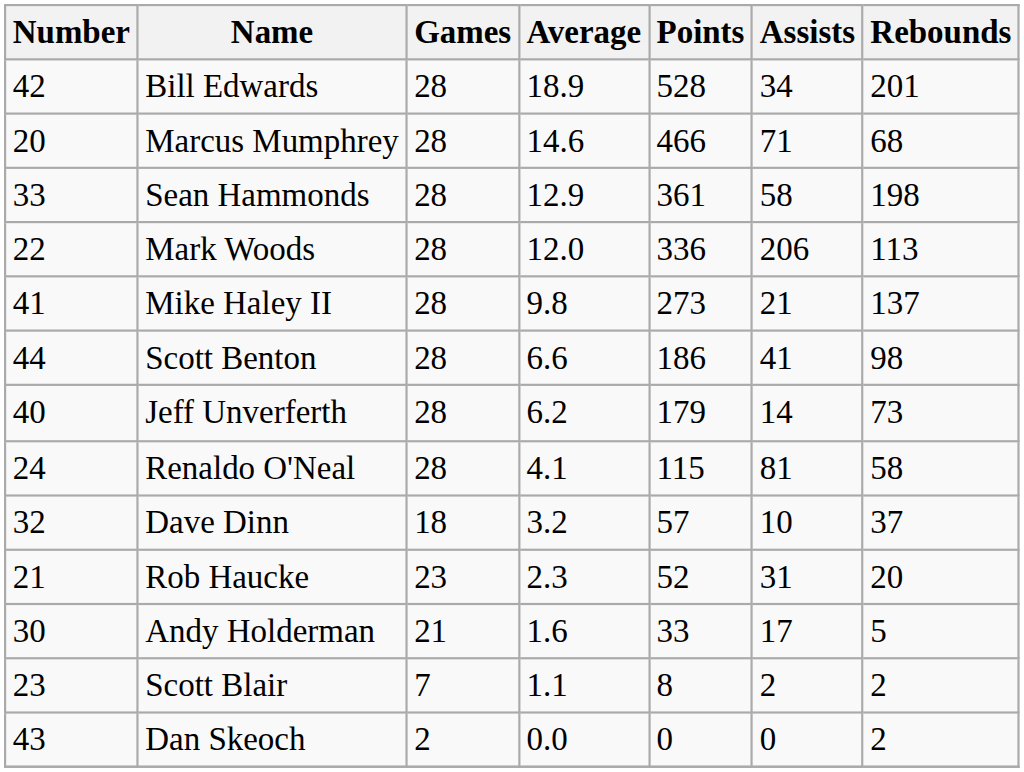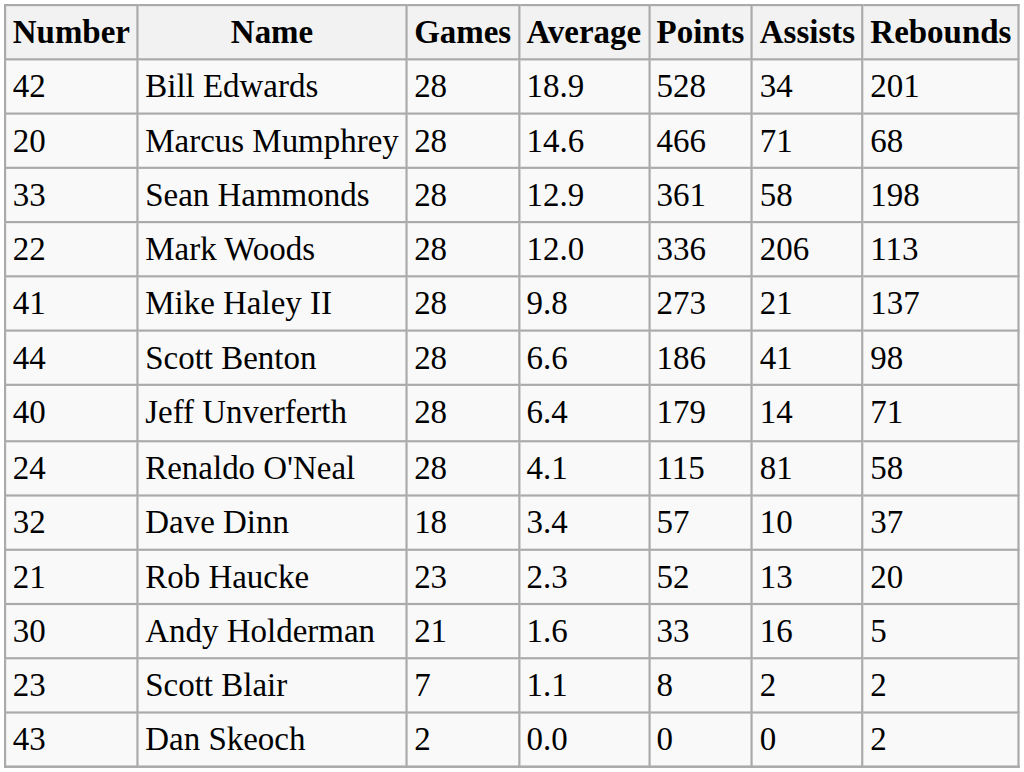 <table class="wikitable" style="font-size: 95%;">
 <tr>
 <th>Number</th>
 <th>Name</th>
 <th>Games</th>
 <th>Average</th>
 <th>Points</th>
 <th>Assists</th>
 <th>Rebounds</th>
 </tr>
 <tr>
 <td>42</td>
 <td>Bill Edwards</td>
 <td>28</td>
 <td>18.9</td>
 <td>528</td>
 <td>34</td>
 <td>201</td>
 </tr>
 <tr>
 <td>20</td>
 <td>Marcus Mumphrey</td>
 <td>28</td>
 <td>14.6</td>
 <td>466</td>
 <td>71</td>
 <td>68</td>
 </tr>
 <tr>
 <td>33</td>
 <td>Sean Hammonds</td>
 <td>28</td>
 <td>12.9</td>
 <td>361</td>
 <td>58</td>
 <td>198</td>
 </tr>
 <tr>
 <td>22</td>
 <td>Mark Woods</td>
 <td>28</td>
 <td>12.0</td>
 <td>336</td>
 <td>206</td>
 <td>113</td>
 </tr>
 <tr>
 <td>41</td>
 <td>Mike Haley II</td>
 <td>28</td>
 <td>9.8</td>
 <td>273</td>
 <td>21</td>
 <td>137</td>
 </tr>
 <tr>
 <td>44</td>
 <td>Scott Benton</td>
 <td>28</td>
 <td>6.6</td>
 <td>186</td>
 <td>41</td>
 <td>98</td>
 </tr>
 <tr>
 <td>40</td>
 <td>Jeff Unverferth</td>
 <td>28</td>
-<td>6.2</td>
+<td>6.4</td>
 <td>179</td>
 <td>14</td>
-<td>73</td>
+<td>71</td>
 </tr>
 <tr>
 <td>24</td>
 <td>Renaldo O'Neal</td>
 <td>28</td>
 <td>4.1</td>
 <td>115</td>
 <td>81</td>
 <td>58</td>
 </tr>
 <tr>
 <td>32</td>
 <td>Dave Dinn</td>
 <td>18</td>
-<td>3.2</td>
+<td>3.4</td>
 <td>57</td>
 <td>10</td>
 <td>37</td>
 </tr>
 <tr>
 <td>21</td>
 <td>Rob Haucke</td>
 <td>23</td>
 <td>2.3</td>
 <td>52</td>
-<td>31</td>
+<td>13</td>
 <td>20</td>
 </tr>
 <tr>
 <td>30</td>
 <td>Andy Holderman</td>
 <td>21</td>
 <td>1.6</td>
 <td>33</td>
-<td>17</td>
+<td>16</td>
 <td>5</td>
 </tr>
 <tr>
 <td>23</td>
 <td>Scott Blair</td>
 <td>7</td>
 <td>1.1</td>
 <td>8</td>
 <td>2</td>
 <td>2</td>
 </tr>
 <tr>
 <td>43</td>
 <td>Dan Skeoch</td>
 <td>2</td>
 <td>0.0</td>
 <td>0</td>
 <td>0</td>
 <td>2</td>
 </tr>
 <tr>
 </tr>
 </table>
